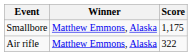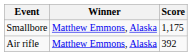 <table class="wikitable sortable">
 <tr>
 <th>Event</th>
 <th>Winner</th>
 <th>Score</th>
 </tr>
 <tr>
 <td>Smallbore</td>
 <td><a href='#'>Matthew Emmons</a>, <a href='#'>Alaska</a></td>
 <td>1,175</td>
 </tr>
 <tr>
 <td>Air rifle</td>
 <td><a href='#'>Matthew Emmons</a>, <a href='#'>Alaska</a></td>
-<td>322</td>
+<td>392</td>
 </tr>
 </table>
